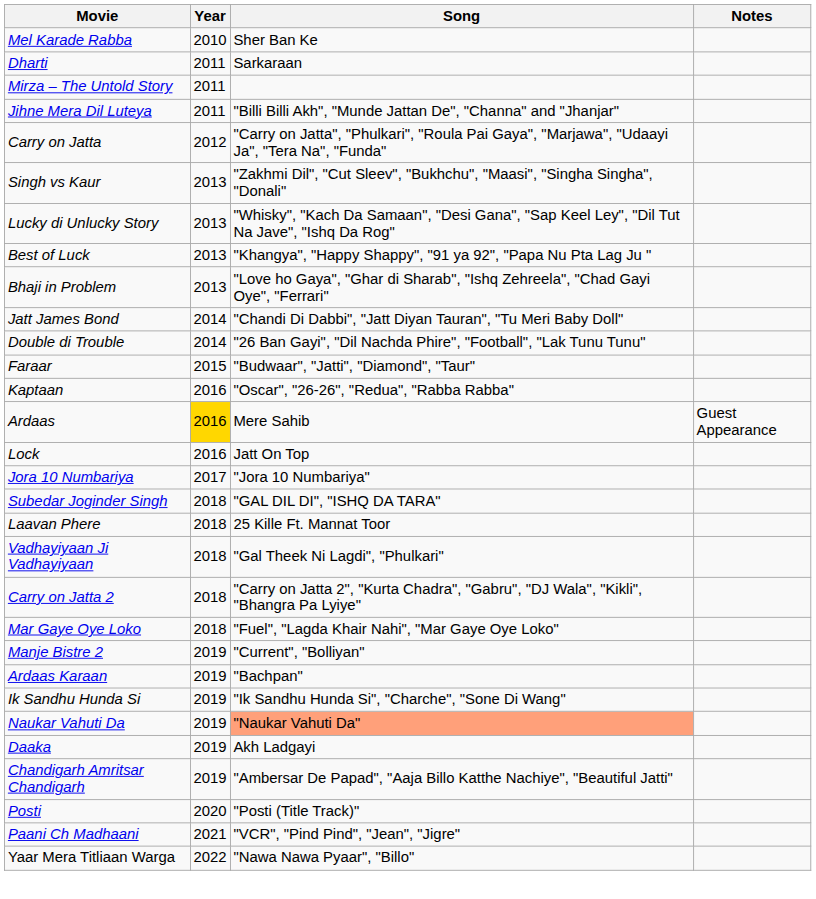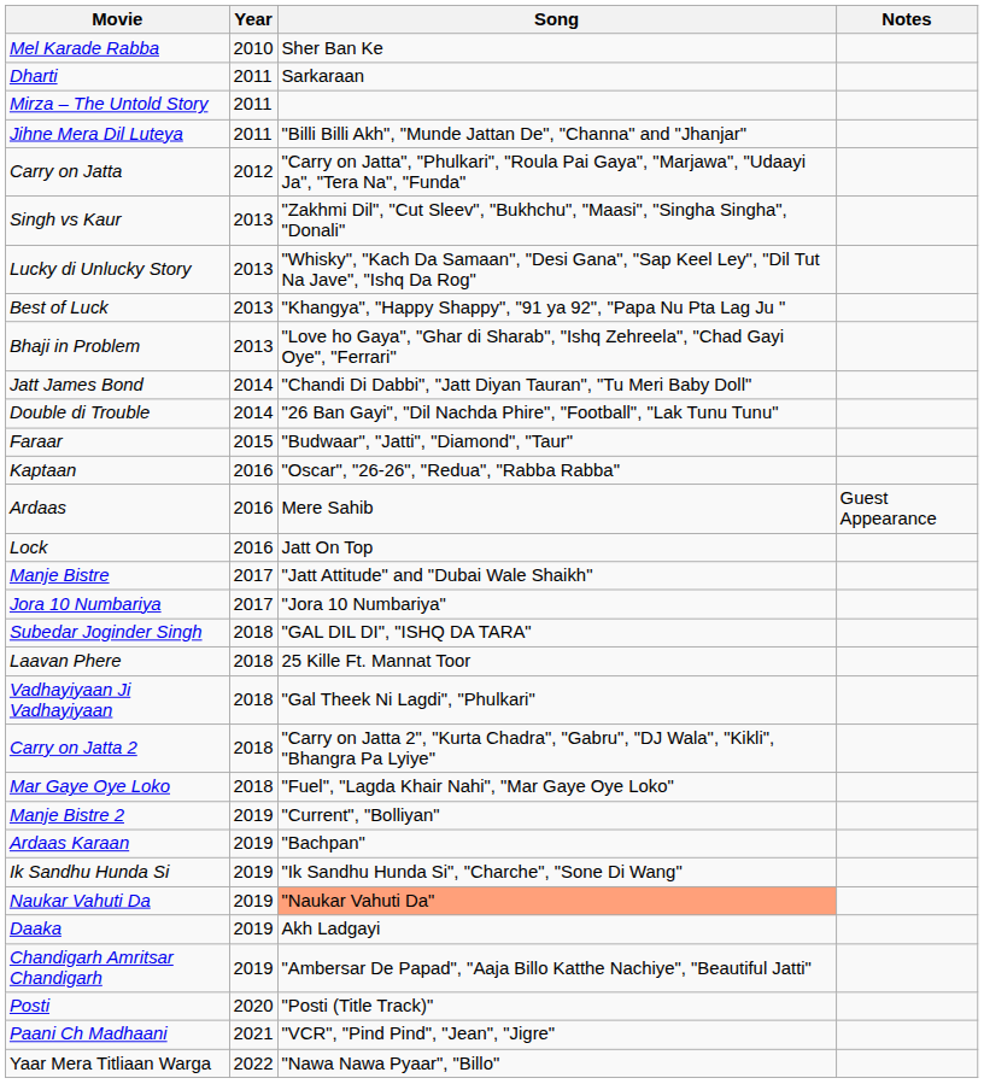 <table class="wikitable plainrowheaders">
 <tr>
 <th>Movie</th>
 <th>Year</th>
 <th>Song</th>
 <th>Notes</th>
 </tr>
 <tr>
 <td><em><a href='#'>Mel Karade Rabba</a></em></td>
 <td>2010</td>
 <td>Sher Ban Ke</td>
 <td></td>
 </tr>
 <tr>
 <td><em><a href='#'>Dharti</a></em></td>
 <td>2011</td>
 <td>Sarkaraan</td>
 <td></td>
 </tr>
 <tr>
 <td><em><a href='#'>Mirza – The Untold Story</a></em></td>
 <td>2011</td>
 <td></td>
 <td></td>
 </tr>
 <tr>
 <td><em><a href='#'>Jihne Mera Dil Luteya</a></em> </td>
 <td>2011</td>
 <td>"Billi Billi Akh", "Munde Jattan De", "Channa" and "Jhanjar"</td>
 <td></td>
 </tr>
 <tr>
 <td><em>Carry on Jatta</em></td>
 <td>2012</td>
 <td>"Carry on Jatta", "Phulkari", "Roula Pai Gaya", "Marjawa", "Udaayi Ja", "Tera Na", "Funda"</td>
 <td></td>
 </tr>
 <tr>
 <td><em>Singh vs Kaur</em></td>
 <td>2013</td>
 <td>"Zakhmi Dil", "Cut Sleev", "Bukhchu", "Maasi", "Singha Singha", "Donali"</td>
 <td></td>
 </tr>
 <tr>
 <td><em>Lucky di Unlucky Story</em></td>
 <td>2013</td>
 <td>"Whisky", "Kach Da Samaan", "Desi Gana", "Sap Keel Ley", "Dil Tut Na Jave", "Ishq Da Rog"</td>
 <td></td>
 </tr>
 <tr>
 <td><em>Best of Luck</em> </td>
 <td>2013</td>
 <td>"Khangya",  "Happy Shappy",  "91 ya 92", "Papa Nu Pta Lag Ju "</td>
 <td></td>
 </tr>
 <tr>
 <td><em>Bhaji in Problem</em></td>
 <td>2013</td>
 <td>"Love ho Gaya", "Ghar di Sharab", "Ishq Zehreela", "Chad Gayi Oye", "Ferrari"</td>
 <td></td>
 </tr>
 <tr>
 <td><em>Jatt James Bond</em></td>
 <td>2014</td>
 <td>"Chandi Di Dabbi", "Jatt Diyan Tauran", "Tu Meri Baby Doll"</td>
 <td></td>
 </tr>
 <tr>
 <td><em>Double di Trouble</em></td>
 <td>2014</td>
 <td>"26 Ban Gayi", "Dil Nachda Phire", "Football", "Lak Tunu Tunu"</td>
 <td></td>
 </tr>
 <tr>
 <td><em>Faraar</em></td>
 <td>2015</td>
 <td>"Budwaar", "Jatti", "Diamond", "Taur"</td>
 <td></td>
 </tr>
 <tr>
 <td><em>Kaptaan</em></td>
 <td>2016</td>
 <td>"Oscar", "26-26", "Redua", "Rabba Rabba"</td>
 <td></td>
 </tr>
 <tr>
 <td><em>Ardaas</em></td>
-<td style="background: gold;">2016</td>
+<td>2016</td>
 <td>Mere Sahib</td>
 <td>Guest Appearance</td>
 </tr>
 <tr>
 <td><em>Lock</em></td>
 <td>2016</td>
 <td>Jatt On Top</td>
+<td></td>
+</tr>
+<tr>
+<td><em><a href='#'>Manje Bistre</a></em></td>
+<td>2017</td>
+<td>"Jatt Attitude" and "Dubai Wale Shaikh"</td>
 <td></td>
 </tr>
 <tr>
 <td><em><a href='#'>Jora 10 Numbariya</a></em></td>
 <td>2017</td>
 <td>"Jora 10 Numbariya"</td>
 <td></td>
 </tr>
 <tr>
 <td><em><a href='#'>Subedar Joginder Singh</a></em></td>
 <td>2018</td>
 <td>"GAL DIL DI", "ISHQ DA TARA"</td>
 <td></td>
 </tr>
 <tr>
 <td><em>Laavan Phere</em></td>
 <td>2018</td>
 <td>25 Kille Ft. Mannat Toor</td>
 <td></td>
 </tr>
 <tr>
 <td><em><a href='#'>Vadhayiyaan Ji Vadhayiyaan</a></em></td>
 <td>2018</td>
 <td>"Gal Theek Ni Lagdi", "Phulkari"</td>
 <td></td>
 </tr>
 <tr>
 <td><em><a href='#'>Carry on Jatta 2</a></em></td>
 <td>2018</td>
 <td>"Carry on Jatta 2", "Kurta Chadra", "Gabru", "DJ Wala", "Kikli", "Bhangra Pa Lyiye"</td>
 <td></td>
 </tr>
 <tr>
 <td><em><a href='#'>Mar Gaye Oye Loko</a></em></td>
 <td>2018</td>
 <td>"Fuel", "Lagda Khair Nahi", "Mar Gaye Oye Loko"</td>
 <td></td>
 </tr>
 <tr>
 <td><em><a href='#'>Manje Bistre 2</a></em></td>
 <td>2019</td>
 <td>"Current", "Bolliyan"</td>
 <td></td>
 </tr>
 <tr>
 <td><em><a href='#'>Ardaas Karaan</a></em></td>
 <td>2019</td>
 <td>"Bachpan"</td>
 <td></td>
 </tr>
 <tr>
 <td><em>Ik Sandhu Hunda Si</em></td>
 <td>2019</td>
 <td>"Ik Sandhu Hunda Si", "Charche", "Sone Di Wang"</td>
 <td></td>
 </tr>
 <tr>
 <td><em><a href='#'>Naukar Vahuti Da</a></em></td>
 <td>2019</td>
 <td style="background: lightsalmon;">"Naukar Vahuti Da"</td>
 <td></td>
 </tr>
 <tr>
 <td><em><a href='#'>Daaka</a></em></td>
 <td>2019</td>
 <td>Akh Ladgayi</td>
 <td></td>
 </tr>
 <tr>
 <td><em><a href='#'>Chandigarh Amritsar Chandigarh</a></em></td>
 <td>2019</td>
 <td>"Ambersar De Papad", "Aaja Billo Katthe Nachiye", "Beautiful Jatti"</td>
 <td></td>
 </tr>
 <tr>
 <td><em><a href='#'>Posti</a> </em></td>
 <td>2020</td>
 <td>"Posti (Title Track)"</td>
 <td></td>
 </tr>
 <tr>
 <td><em><a href='#'>Paani Ch Madhaani</a></em></td>
 <td>2021</td>
 <td>"VCR", "Pind Pind", "Jean", "Jigre"</td>
 <td></td>
 </tr>
 <tr>
 <td>Yaar Mera Titliaan Warga</td>
 <td>2022</td>
 <td>"Nawa Nawa Pyaar", "Billo"</td>
 <td></td>
 </tr>
 </table>
